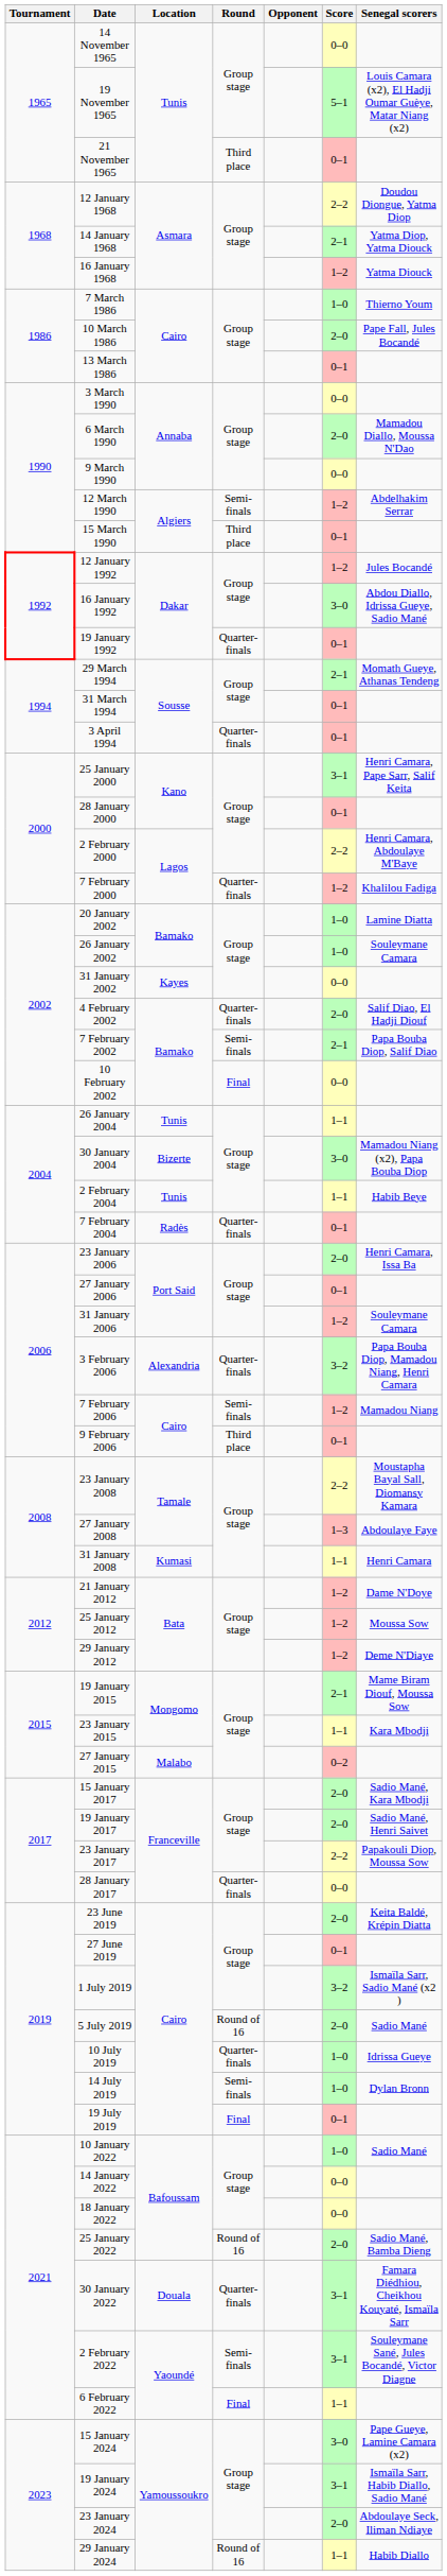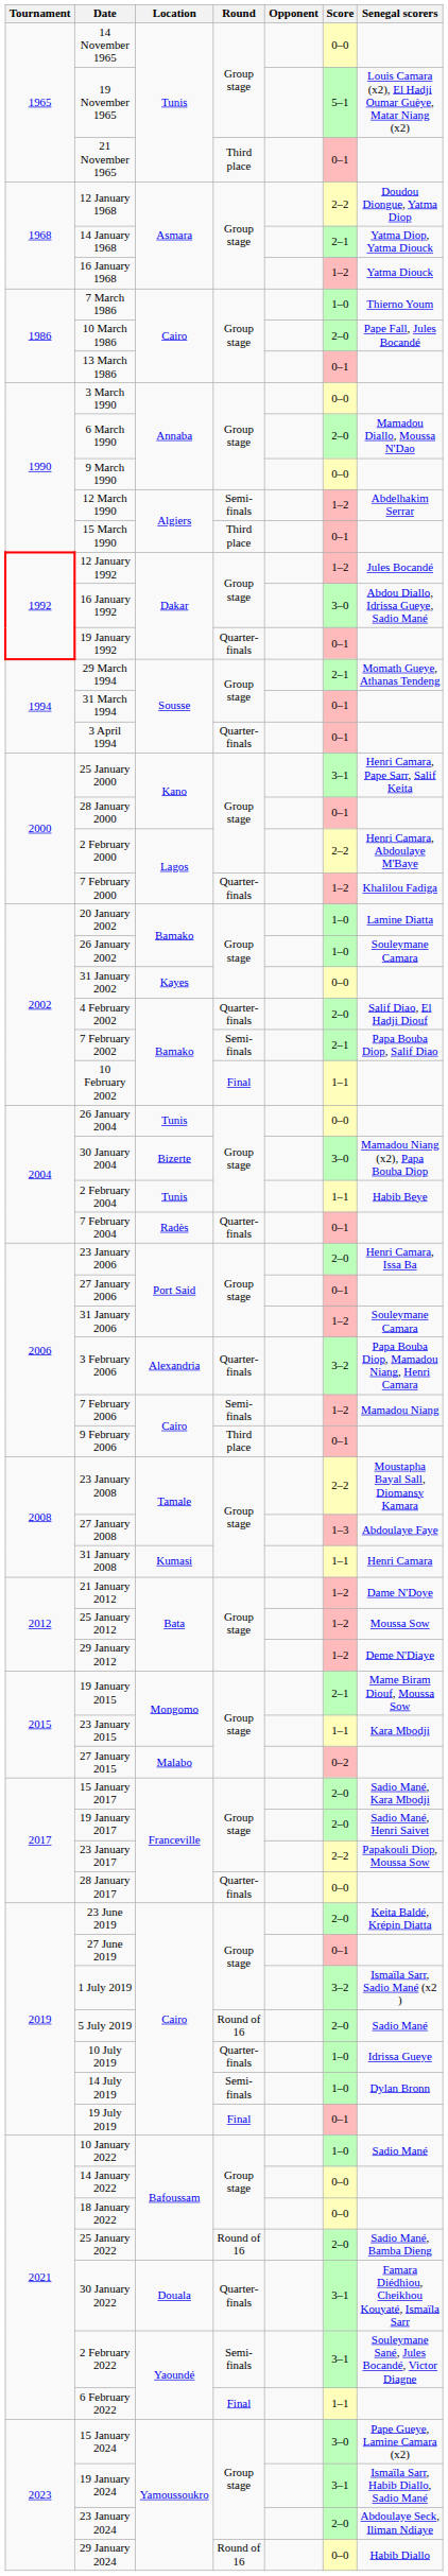 <table class="wikitable">
 <tr>
 <th width=2%>Tournament</th>
 <th class="unsortable" style="width:5%;">Date</th>
 <th style="width:3%;">Location</th>
 <th style="width:5%;">Round</th>
 <th style="width:3%;">Opponent</th>
 <th style="width:1%;">Score</th>
 <th style="width:15%;">Senegal scorers</th>
 </tr>
 <tr style="text-align:center;">
 <td rowspan=3> <a href='#'>1965</a></td>
 <td>14 November 1965</td>
 <td rowspan=3> <a href='#'>Tunis</a></td>
 <td rowspan=2>Group stage</td>
 <td></td>
 <td bgcolor="#ffffbb">0–0</td>
 <td></td>
 </tr>
 <tr style="text-align:center;">
 <td>19 November 1965</td>
 <td></td>
 <td bgcolor="#bbffbb">5–1</td>
 <td><a href='#'>Louis Camara</a> (x2), <a href='#'>El Hadji Oumar Guèye</a>, <a href='#'>Matar Niang</a> (x2)</td>
 </tr>
 <tr style="text-align:center;">
 <td>21 November 1965</td>
 <td>Third place</td>
 <td></td>
 <td bgcolor="#ffbbbb">0–1</td>
 <td></td>
 </tr>
 <tr style="text-align:center;">
 <td rowspan=3> <a href='#'>1968</a></td>
 <td>12 January 1968</td>
 <td rowspan=3> <a href='#'>Asmara</a></td>
 <td rowspan=3>Group stage</td>
 <td></td>
 <td bgcolor="#ffffbb">2–2</td>
 <td><a href='#'>Doudou Diongue</a>, <a href='#'>Yatma Diop</a></td>
 </tr>
 <tr style="text-align:center;">
 <td>14 January 1968</td>
 <td></td>
 <td bgcolor="#bbffbb">2–1</td>
 <td><a href='#'>Yatma Diop</a>, <a href='#'>Yatma Diouck</a></td>
 </tr>
 <tr style="text-align:center;">
 <td>16 January 1968</td>
 <td></td>
 <td bgcolor="#ffbbbb">1–2</td>
 <td><a href='#'>Yatma Diouck</a></td>
 </tr>
 <tr style="text-align:center;">
 <td rowspan=3> <a href='#'>1986</a></td>
 <td>7 March 1986</td>
 <td rowspan=3> <a href='#'>Cairo</a></td>
 <td rowspan=3>Group stage</td>
 <td></td>
 <td bgcolor="#bbffbb">1–0</td>
 <td><a href='#'>Thierno Youm</a></td>
 </tr>
 <tr style="text-align:center;">
 <td>10 March 1986</td>
 <td></td>
 <td bgcolor="#bbffbb">2–0</td>
 <td><a href='#'>Pape Fall</a>, <a href='#'>Jules Bocandé</a></td>
 </tr>
 <tr style="text-align:center;">
 <td>13 March 1986</td>
 <td></td>
 <td bgcolor="#ffbbbb">0–1</td>
 <td></td>
 </tr>
 <tr style="text-align:center;">
 <td rowspan=5> <a href='#'>1990</a></td>
 <td>3 March 1990</td>
 <td rowspan=3> <a href='#'>Annaba</a></td>
 <td rowspan=3>Group stage</td>
 <td></td>
 <td bgcolor="#ffffbb">0–0</td>
 <td></td>
 </tr>
 <tr style="text-align:center;">
 <td>6 March 1990</td>
 <td></td>
 <td bgcolor="#bbffbb">2–0</td>
 <td><a href='#'>Mamadou Diallo</a>, <a href='#'>Moussa N'Dao</a></td>
 </tr>
 <tr style="text-align:center;">
 <td>9 March 1990</td>
 <td></td>
 <td bgcolor="#ffffbb">0–0</td>
 <td></td>
 </tr>
 <tr style="text-align:center;">
 <td>12 March 1990</td>
 <td rowspan=2> <a href='#'>Algiers</a></td>
 <td>Semi-finals</td>
 <td></td>
 <td bgcolor="#ffbbbb">1–2</td>
 <td><a href='#'>Abdelhakim Serrar</a> </td>
 </tr>
 <tr style="text-align:center;">
 <td>15 March 1990</td>
 <td>Third place</td>
 <td></td>
 <td bgcolor="#ffbbbb">0–1</td>
 <td></td>
 </tr>
 <tr style="text-align:center;">
 <td rowspan=3 style="border: 3px solid red"> <a href='#'>1992</a></td>
 <td>12 January 1992</td>
 <td rowspan=3> <a href='#'>Dakar</a></td>
 <td rowspan=2>Group stage</td>
 <td></td>
 <td bgcolor="#ffbbbb">1–2</td>
 <td><a href='#'>Jules Bocandé</a></td>
 </tr>
 <tr style="text-align:center;">
 <td>16 January 1992</td>
 <td></td>
 <td bgcolor="#bbffbb">3–0</td>
 <td><a href='#'>Abdou Diallo</a>, <a href='#'>Idrissa Gueye</a>, <a href='#'>Sadio Mané</a></td>
 </tr>
 <tr style="text-align:center;">
 <td>19 January 1992</td>
 <td>Quarter-finals</td>
 <td></td>
 <td bgcolor="#ffbbbb">0–1</td>
 <td></td>
 </tr>
 <tr style="text-align:center;">
 <td rowspan=3> <a href='#'>1994</a></td>
 <td>29 March 1994</td>
 <td rowspan=3> <a href='#'>Sousse</a></td>
 <td rowspan=2>Group stage</td>
 <td></td>
 <td bgcolor="#bbffbb">2–1</td>
 <td><a href='#'>Momath Gueye</a>, <a href='#'>Athanas Tendeng</a></td>
 </tr>
 <tr style="text-align:center;">
 <td>31 March 1994</td>
 <td></td>
 <td bgcolor="#ffbbbb">0–1</td>
 <td></td>
 </tr>
 <tr style="text-align:center;">
 <td>3 April 1994</td>
 <td>Quarter-finals</td>
 <td></td>
 <td bgcolor="#ffbbbb">0–1</td>
 <td></td>
 </tr>
 <tr style="text-align:center;">
 <td rowspan=4> <a href='#'>2000</a></td>
 <td>25 January 2000</td>
 <td rowspan=2> <a href='#'>Kano</a></td>
 <td rowspan=3>Group stage</td>
 <td></td>
 <td bgcolor="#bbffbb">3–1</td>
 <td><a href='#'>Henri Camara</a>, <a href='#'>Pape Sarr</a>, <a href='#'>Salif Keita</a></td>
 </tr>
 <tr style="text-align:center;">
 <td>28 January 2000</td>
 <td></td>
 <td bgcolor="#ffbbbb">0–1</td>
 <td></td>
 </tr>
 <tr style="text-align:center;">
 <td>2 February 2000</td>
 <td rowspan=2> <a href='#'>Lagos</a></td>
 <td></td>
 <td bgcolor="#ffffbb">2–2</td>
 <td><a href='#'>Henri Camara</a>, <a href='#'>Abdoulaye M'Baye</a></td>
 </tr>
 <tr style="text-align:center;">
 <td>7 February 2000</td>
 <td>Quarter-finals</td>
 <td></td>
 <td bgcolor="#ffbbbb">1–2 </td>
 <td><a href='#'>Khalilou Fadiga</a></td>
 </tr>
 <tr style="text-align:center;">
 <td rowspan=6> <a href='#'>2002</a></td>
 <td>20 January 2002</td>
 <td rowspan=2> <a href='#'>Bamako</a></td>
 <td rowspan=3>Group stage</td>
 <td></td>
 <td bgcolor="#bbffbb">1–0</td>
 <td><a href='#'>Lamine Diatta</a></td>
 </tr>
 <tr style="text-align:center;">
 <td>26 January 2002</td>
 <td></td>
 <td bgcolor="#bbffbb">1–0</td>
 <td><a href='#'>Souleymane Camara</a></td>
 </tr>
 <tr style="text-align:center;">
 <td>31 January 2002</td>
 <td> <a href='#'>Kayes</a></td>
 <td></td>
 <td bgcolor="#ffffbb">0–0</td>
 <td></td>
 </tr>
 <tr style="text-align:center;">
 <td>4 February 2002</td>
 <td rowspan=3> <a href='#'>Bamako</a></td>
 <td>Quarter-finals</td>
 <td></td>
 <td bgcolor="#bbffbb">2–0</td>
 <td><a href='#'>Salif Diao</a>, <a href='#'>El Hadji Diouf</a></td>
 </tr>
 <tr style="text-align:center;">
 <td>7 February 2002</td>
 <td>Semi-finals</td>
 <td></td>
 <td bgcolor="#bbffbb">2–1 </td>
 <td><a href='#'>Papa Bouba Diop</a>, <a href='#'>Salif Diao</a></td>
 </tr>
 <tr style="text-align:center;">
 <td>10 February 2002</td>
 <td><a href='#'>Final</a></td>
 <td></td>
-<td bgcolor="#ffffbb">0–0<br></td>
+<td bgcolor="#ffffbb">1–1<br></td>
 <td></td>
 </tr>
 <tr style="text-align:center;">
 <td rowspan=4> <a href='#'>2004</a></td>
 <td>26 January 2004</td>
 <td> <a href='#'>Tunis</a></td>
 <td rowspan=3>Group stage</td>
 <td></td>
-<td bgcolor="#ffffbb">1–1</td>
+<td bgcolor="#ffffbb">0–0</td>
 <td></td>
 </tr>
 <tr style="text-align:center;">
 <td>30 January 2004</td>
 <td> <a href='#'>Bizerte</a></td>
 <td></td>
 <td bgcolor="#bbffbb">3–0</td>
 <td><a href='#'>Mamadou Niang</a> (x2), <a href='#'>Papa Bouba Diop</a></td>
 </tr>
 <tr style="text-align:center;">
 <td>2 February 2004</td>
 <td> <a href='#'>Tunis</a></td>
 <td></td>
 <td bgcolor="#ffffbb">1–1</td>
 <td><a href='#'>Habib Beye</a></td>
 </tr>
 <tr style="text-align:center;">
 <td>7 February 2004</td>
 <td> <a href='#'>Radès</a></td>
 <td>Quarter-finals</td>
 <td></td>
 <td bgcolor="#ffbbbb">0–1</td>
 <td></td>
 </tr>
 <tr style="text-align:center;">
 <td rowspan=6> <a href='#'>2006</a></td>
 <td>23 January 2006</td>
 <td rowspan=3> <a href='#'>Port Said</a></td>
 <td rowspan=3>Group stage</td>
 <td></td>
 <td bgcolor="#bbffbb">2–0</td>
 <td><a href='#'>Henri Camara</a>, <a href='#'>Issa Ba</a></td>
 </tr>
 <tr style="text-align:center;">
 <td>27 January 2006</td>
 <td></td>
 <td bgcolor="#ffbbbb">0–1</td>
 <td></td>
 </tr>
 <tr style="text-align:center;">
 <td>31 January 2006</td>
 <td></td>
 <td bgcolor="#ffbbbb">1–2</td>
 <td><a href='#'>Souleymane Camara</a></td>
 </tr>
 <tr style="text-align:center;">
 <td>3 February 2006</td>
 <td> <a href='#'>Alexandria</a></td>
 <td>Quarter-finals</td>
 <td></td>
 <td bgcolor="#bbffbb">3–2</td>
 <td><a href='#'>Papa Bouba Diop</a>, <a href='#'>Mamadou Niang</a>, <a href='#'>Henri Camara</a></td>
 </tr>
 <tr style="text-align:center;">
 <td>7 February 2006</td>
 <td rowspan=2> <a href='#'>Cairo</a></td>
 <td>Semi-finals</td>
 <td></td>
 <td bgcolor="#ffbbbb">1–2</td>
 <td><a href='#'>Mamadou Niang</a></td>
 </tr>
 <tr style="text-align:center;">
 <td>9 February 2006</td>
 <td>Third place</td>
 <td></td>
 <td bgcolor="#ffbbbb">0–1</td>
 <td></td>
 </tr>
 <tr style="text-align:center;">
 <td rowspan=3> <a href='#'>2008</a></td>
 <td>23 January 2008</td>
 <td rowspan=2> <a href='#'>Tamale</a></td>
 <td rowspan=3>Group stage</td>
 <td></td>
 <td bgcolor="#ffffbb">2–2</td>
 <td><a href='#'>Moustapha Bayal Sall</a>, <a href='#'>Diomansy Kamara</a></td>
 </tr>
 <tr style="text-align:center;">
 <td>27 January 2008</td>
 <td></td>
 <td bgcolor="#ffbbbb">1–3</td>
 <td><a href='#'>Abdoulaye Faye</a></td>
 </tr>
 <tr style="text-align:center;">
 <td>31 January 2008</td>
 <td> <a href='#'>Kumasi</a></td>
 <td></td>
 <td bgcolor="#ffffbb">1–1</td>
 <td><a href='#'>Henri Camara</a></td>
 </tr>
 <tr style="text-align:center;">
 <td rowspan=3> <a href='#'>2012</a></td>
 <td>21 January 2012</td>
 <td rowspan=3> <a href='#'>Bata</a></td>
 <td rowspan=3>Group stage</td>
 <td></td>
 <td bgcolor="#ffbbbb">1–2</td>
 <td><a href='#'>Dame N'Doye</a></td>
 </tr>
 <tr style="text-align:center;">
 <td>25 January 2012</td>
 <td></td>
 <td bgcolor="#ffbbbb">1–2</td>
 <td><a href='#'>Moussa Sow</a></td>
 </tr>
 <tr style="text-align:center;">
 <td>29 January 2012</td>
 <td></td>
 <td bgcolor="#ffbbbb">1–2</td>
 <td><a href='#'>Deme N'Diaye</a></td>
 </tr>
 <tr style="text-align:center;">
 <td rowspan=3> <a href='#'>2015</a></td>
 <td>19 January 2015</td>
 <td rowspan=2> <a href='#'>Mongomo</a></td>
 <td rowspan=3>Group stage</td>
 <td></td>
 <td bgcolor="#bbffbb">2–1</td>
 <td><a href='#'>Mame Biram Diouf</a>, <a href='#'>Moussa Sow</a></td>
 </tr>
 <tr style="text-align:center;">
 <td>23 January 2015</td>
 <td></td>
 <td bgcolor="#ffffbb">1–1</td>
 <td><a href='#'>Kara Mbodji</a></td>
 </tr>
 <tr style="text-align:center;">
 <td>27 January 2015</td>
 <td> <a href='#'>Malabo</a></td>
 <td></td>
 <td bgcolor="#ffbbbb">0–2</td>
 <td></td>
 </tr>
 <tr style="text-align:center;">
 <td rowspan=4> <a href='#'>2017</a></td>
 <td>15 January 2017</td>
 <td rowspan=4> <a href='#'>Franceville</a></td>
 <td rowspan=3>Group stage</td>
 <td></td>
 <td bgcolor="#bbffbb">2–0</td>
 <td><a href='#'>Sadio Mané</a>, <a href='#'>Kara Mbodji</a></td>
 </tr>
 <tr style="text-align:center;">
 <td>19 January 2017</td>
 <td></td>
 <td bgcolor="#bbffbb">2–0</td>
 <td><a href='#'>Sadio Mané</a>, <a href='#'>Henri Saivet</a></td>
 </tr>
 <tr style="text-align:center;">
 <td>23 January 2017</td>
 <td></td>
 <td bgcolor="#ffffbb">2–2</td>
 <td><a href='#'>Papakouli Diop</a>, <a href='#'>Moussa Sow</a></td>
 </tr>
 <tr style="text-align:center;">
 <td>28 January 2017</td>
 <td>Quarter-finals</td>
 <td></td>
 <td bgcolor="#ffffbb">0–0<br></td>
 <td></td>
 </tr>
 <tr style="text-align:center;">
 <td rowspan=7> <a href='#'>2019</a></td>
 <td>23 June 2019</td>
 <td rowspan=7> <a href='#'>Cairo</a></td>
 <td rowspan=3>Group stage</td>
 <td></td>
 <td bgcolor="#bbffbb">2–0</td>
 <td><a href='#'>Keita Baldé</a>, <a href='#'>Krépin Diatta</a></td>
 </tr>
 <tr style="text-align:center;">
 <td>27 June 2019</td>
 <td></td>
 <td bgcolor="#ffbbbb">0–1</td>
 <td></td>
 </tr>
 <tr style="text-align:center;">
 <td>1 July 2019</td>
 <td></td>
 <td bgcolor="#bbffbb">3–2</td>
 <td><a href='#'>Ismaïla Sarr</a>, <a href='#'>Sadio Mané</a> (x2 )</td>
 </tr>
 <tr style="text-align:center;">
 <td>5 July 2019</td>
 <td>Round of 16</td>
 <td></td>
 <td bgcolor="#bbffbb">2–0</td>
 <td><a href='#'>Sadio Mané</a></td>
 </tr>
 <tr style="text-align:center;">
 <td>10 July 2019</td>
 <td>Quarter-finals</td>
 <td></td>
 <td bgcolor="#bbffbb">1–0</td>
 <td><a href='#'>Idrissa Gueye</a></td>
 </tr>
 <tr style="text-align:center;">
 <td>14 July 2019</td>
 <td>Semi-finals</td>
 <td></td>
 <td bgcolor="#bbffbb">1–0 </td>
 <td><a href='#'>Dylan Bronn</a> </td>
 </tr>
 <tr style="text-align:center;">
 <td>19 July 2019</td>
 <td><a href='#'>Final</a></td>
 <td></td>
 <td bgcolor="#ffbbbb">0–1</td>
 <td></td>
 </tr>
 <tr style="text-align:center;">
 <td rowspan=7> <a href='#'>2021</a></td>
 <td>10 January 2022</td>
 <td rowspan=4> <a href='#'>Bafoussam</a></td>
 <td rowspan=3>Group stage</td>
 <td></td>
 <td bgcolor="#bbffbb">1–0</td>
 <td><a href='#'>Sadio Mané</a> </td>
 </tr>
 <tr style="text-align:center;">
 <td>14 January 2022</td>
 <td></td>
 <td bgcolor="#ffffbb">0–0</td>
 <td></td>
 </tr>
 <tr style="text-align:center;">
 <td>18 January 2022</td>
 <td></td>
 <td bgcolor="#ffffbb">0–0</td>
 <td></td>
 </tr>
 <tr style="text-align:center;">
 <td>25 January 2022</td>
 <td>Round of 16</td>
 <td></td>
 <td bgcolor="#bbffbb">2–0</td>
 <td><a href='#'>Sadio Mané</a>, <a href='#'>Bamba Dieng</a></td>
 </tr>
 <tr style="text-align:center;">
 <td>30 January 2022</td>
 <td> <a href='#'>Douala</a></td>
 <td>Quarter-finals</td>
 <td></td>
 <td bgcolor="#bbffbb">3–1</td>
 <td><a href='#'>Famara Diédhiou</a>, <a href='#'>Cheikhou Kouyaté</a>, <a href='#'>Ismaïla Sarr</a></td>
 </tr>
 <tr style="text-align:center;">
 <td>2 February 2022</td>
 <td rowspan=2> <a href='#'>Yaoundé</a></td>
 <td>Semi-finals</td>
 <td></td>
 <td bgcolor="#bbffbb">3–1</td>
 <td><a href='#'>Souleymane Sané</a>, <a href='#'>Jules Bocandé</a>, <a href='#'>Victor Diagne</a></td>
 </tr>
 <tr style="text-align:center;">
 <td>6 February 2022</td>
 <td><a href='#'>Final</a></td>
 <td></td>
 <td bgcolor="#ffffbb">1–1</td>
 <td></td>
 </tr>
 <tr style="text-align:center;">
 <td rowspan=4> <a href='#'>2023</a></td>
 <td>15 January 2024</td>
 <td rowspan=4> <a href='#'>Yamoussoukro</a></td>
 <td rowspan=3>Group stage</td>
 <td></td>
 <td bgcolor="#bbffbb">3–0</td>
 <td><a href='#'>Pape Gueye</a>, <a href='#'>Lamine Camara</a> (x2)</td>
 </tr>
 <tr style="text-align:center;">
 <td>19 January 2024</td>
 <td></td>
 <td bgcolor="#bbffbb">3–1</td>
 <td><a href='#'>Ismaïla Sarr</a>, <a href='#'>Habib Diallo</a>, <a href='#'>Sadio Mané</a></td>
 </tr>
 <tr style="text-align:center;">
 <td>23 January 2024</td>
 <td></td>
 <td bgcolor="#bbffbb">2–0</td>
 <td><a href='#'>Abdoulaye Seck</a>, <a href='#'>Iliman Ndiaye</a></td>
 </tr>
 <tr style="text-align:center;">
 <td>29 January 2024</td>
 <td>Round of 16</td>
 <td></td>
-<td bgcolor="#ffffbb">1–1<br></td>
+<td bgcolor="#ffffbb">0–0<br></td>
 <td><a href='#'>Habib Diallo</a></td>
 </tr>
 </table>
